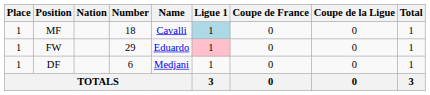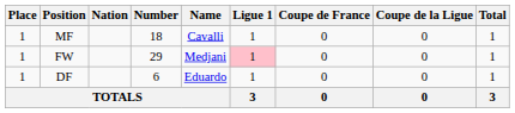 <table class="wikitable" style="font-size: 95%; text-align: center;">
 <tr>
 <th colspan="1">Place</th>
 <th colspan="1">Position</th>
 <th colspan="1">Nation</th>
 <th colspan="1">Number</th>
 <th colspan="1">Name</th>
 <th colspan="1">Ligue 1</th>
 <th colspan="1">Coupe de France</th>
 <th colspan="1">Coupe de la Ligue</th>
 <th colspan="1">Total</th>
 </tr>
 <tr>
 <td>1</td>
 <td>MF</td>
 <td></td>
 <td>18</td>
 <td><a href='#'>Cavalli</a></td>
-<td style="background: lightblue;">1</td>
+<td>1</td>
 <td>0</td>
 <td>0</td>
 <td>1</td>
 </tr>
 <tr>
 <td>1</td>
 <td>FW</td>
 <td></td>
 <td>29</td>
-<td><a href='#'>Eduardo</a></td>
+<td><a href='#'>Medjani</a></td>
 <td style="background: pink;">1</td>
 <td>0</td>
 <td>0</td>
 <td>1</td>
 </tr>
 <tr>
 <td>1</td>
 <td>DF</td>
 <td></td>
 <td>6</td>
-<td><a href='#'>Medjani</a></td>
+<td><a href='#'>Eduardo</a></td>
 <td>1</td>
 <td>0</td>
 <td>0</td>
 <td>1</td>
 </tr>
 <tr>
 <th colspan="5">TOTALS</th>
 <th>3</th>
 <th>0</th>
 <th>0</th>
 <th>3</th>
 </tr>
 </table>
